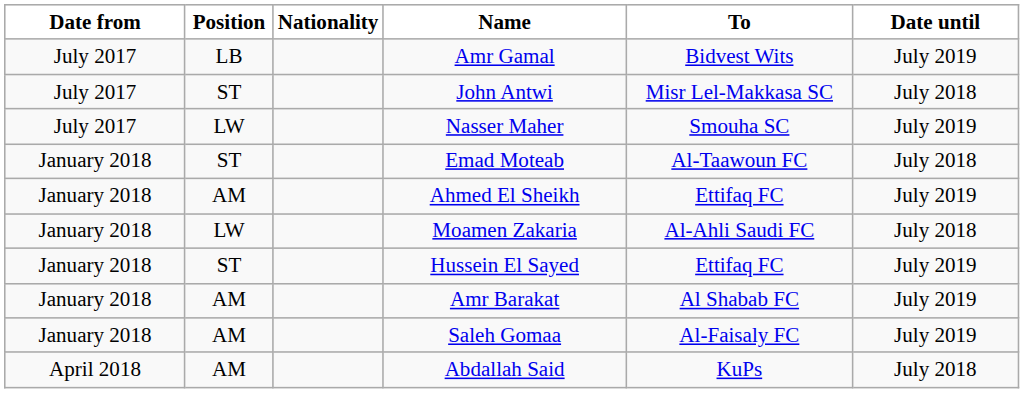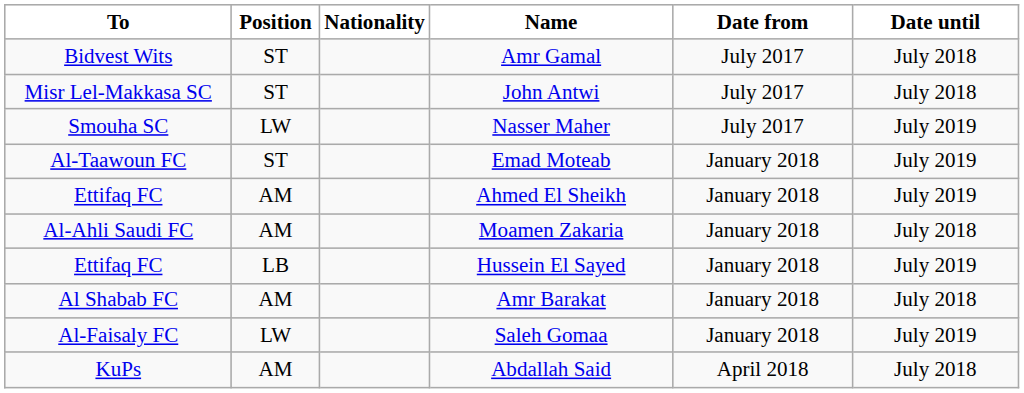 <table class="wikitable"  style="text-align:center; font-size:85%; ">
 <tr>
-<th style="background:#FFFFFF; color:#000000; width:110px;">Date from</th>
+<th style="background:#FFFFFF; color:#000000; width:140px;">To</th>
 <th style="background:#FFFFFF; color:#000000; width:50px;">Position</th>
 <th style="background:#FFFFFF; color:#000000; width:50px;">Nationality</th>
 <th style="background:#FFFFFF; color:#000000; width:150px;">Name</th>
-<th style="background:#FFFFFF; color:#000000; width:140px;">To</th>
+<th style="background:#FFFFFF; color:#000000; width:110px;">Date from</th>
 <th style="background:#FFFFFF; color:#000000; width:100px;">Date until</th>
 </tr>
 <tr>
-<td>July 2017</td>
-<td>LB</td>
+<td><a href='#'>Bidvest Wits</a></td>
+<td>ST</td>
 <td></td>
 <td><a href='#'>Amr Gamal</a></td>
-<td><a href='#'>Bidvest Wits</a></td>
+<td>July 2017</td>
+<td>July 2018</td>
+</tr>
+<tr>
+<td><a href='#'>Misr Lel-Makkasa SC</a></td>
+<td>ST</td>
+<td></td>
+<td><a href='#'>John Antwi</a></td>
+<td>July 2017</td>
+<td>July 2018</td>
+</tr>
+<tr>
+<td><a href='#'>Smouha SC</a></td>
+<td>LW</td>
+<td></td>
+<td><a href='#'>Nasser Maher</a></td>
+<td>July 2017</td>
 <td>July 2019</td>
 </tr>
 <tr>
-<td>July 2017</td>
+<td><a href='#'>Al-Taawoun FC</a></td>
 <td>ST</td>
 <td></td>
-<td><a href='#'>John Antwi</a></td>
-<td><a href='#'>Misr Lel-Makkasa SC</a></td>
+<td><a href='#'>Emad Moteab</a></td>
+<td>January 2018</td>
+<td>July 2019</td>
+</tr>
+<tr>
+<td><a href='#'>Ettifaq FC</a></td>
+<td>AM</td>
+<td></td>
+<td><a href='#'>Ahmed El Sheikh</a></td>
+<td>January 2018</td>
+<td>July 2019</td>
+</tr>
+<tr>
+<td><a href='#'>Al-Ahli Saudi FC</a></td>
+<td>AM</td>
+<td></td>
+<td><a href='#'>Moamen Zakaria</a></td>
+<td>January 2018</td>
 <td>July 2018</td>
 </tr>
 <tr>
-<td>July 2017</td>
-<td>LW</td>
+<td><a href='#'>Ettifaq FC</a></td>
+<td>LB</td>
 <td></td>
-<td><a href='#'>Nasser Maher</a></td>
-<td><a href='#'>Smouha SC</a></td>
+<td><a href='#'>Hussein El Sayed</a></td>
+<td>January 2018</td>
 <td>July 2019</td>
 </tr>
 <tr>
+<td><a href='#'>Al Shabab FC</a></td>
+<td>AM</td>
+<td></td>
+<td><a href='#'>Amr Barakat</a></td>
 <td>January 2018</td>
-<td>ST</td>
-<td></td>
-<td><a href='#'>Emad Moteab</a></td>
-<td><a href='#'>Al-Taawoun FC</a></td>
 <td>July 2018</td>
 </tr>
 <tr>
+<td><a href='#'>Al-Faisaly FC</a></td>
+<td>LW</td>
+<td></td>
+<td><a href='#'>Saleh Gomaa</a></td>
 <td>January 2018</td>
-<td>AM</td>
-<td></td>
-<td><a href='#'>Ahmed El Sheikh</a></td>
-<td><a href='#'>Ettifaq FC</a></td>
 <td>July 2019</td>
 </tr>
 <tr>
-<td>January 2018</td>
-<td>LW</td>
-<td></td>
-<td><a href='#'>Moamen Zakaria</a></td>
-<td><a href='#'>Al-Ahli Saudi FC</a></td>
-<td>July 2018</td>
-</tr>
-<tr>
-<td>January 2018</td>
-<td>ST</td>
-<td></td>
-<td><a href='#'>Hussein El Sayed</a></td>
-<td><a href='#'>Ettifaq FC</a></td>
-<td>July 2019</td>
-</tr>
-<tr>
-<td>January 2018</td>
-<td>AM</td>
-<td></td>
-<td><a href='#'>Amr Barakat</a></td>
-<td><a href='#'>Al Shabab FC</a></td>
-<td>July 2019</td>
-</tr>
-<tr>
-<td>January 2018</td>
-<td>AM</td>
-<td></td>
-<td><a href='#'>Saleh Gomaa</a></td>
-<td><a href='#'>Al-Faisaly FC</a></td>
-<td>July 2019</td>
-</tr>
-<tr>
-<td>April 2018</td>
+<td><a href='#'>KuPs</a></td>
 <td>AM</td>
 <td></td>
 <td><a href='#'>Abdallah Said</a></td>
-<td><a href='#'>KuPs</a></td>
+<td>April 2018</td>
 <td>July 2018</td>
 </tr>
 </table>
